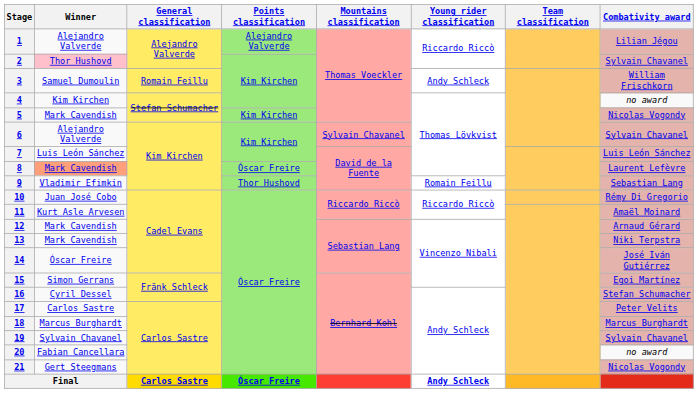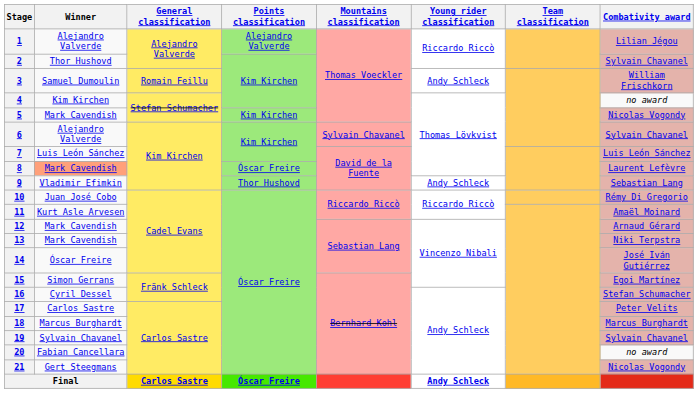 <table class="wikitable" style="text-align:center; font-size:smaller; clear:both;">
 <tr>
 <th scope="col" style="width:1%;">Stage</th>
 <th scope="col" style="width:14%;">Winner</th>
 <th scope="col" style="width:14%;"><a href='#'>General classification</a><br></th>
 <th scope="col" style="width:14%;"><a href='#'>Points classification</a><br></th>
 <th scope="col" style="width:14%;"><a href='#'>Mountains classification</a><br></th>
 <th scope="col" style="width:14%;"><a href='#'>Young rider classification</a><br></th>
 <th scope="col" style="width:14%;"><a href='#'>Team classification</a><br></th>
 <th scope="col" style="width:14%;"><a href='#'>Combativity award</a><br></th>
 </tr>
 <tr>
 <th scope="row"><a href='#'>1</a></th>
 <td><a href='#'>Alejandro Valverde</a></td>
 <td style="background:#FFEB64;"     rowspan="2"><a href='#'>Alejandro Valverde</a></td>
 <td style="background:#9CE97B;"><a href='#'>Alejandro Valverde</a></td>
 <td style="background:#FFA8A4;"     rowspan="5"><a href='#'>Thomas Voeckler</a></td>
 <td style="background:white;"      rowspan="2"><a href='#'>Riccardo Riccò</a></td>
 <td style="background:#FFCD5F;"     rowspan="2"></td>
 <td style="background:#E4B3AB;"><a href='#'>Lilian Jégou</a></td>
 </tr>
 <tr>
 <th scope="row"><a href='#'>2</a></th>
-<td style="background: pink;"><a href='#'>Thor Hushovd</a></td>
+<td><a href='#'>Thor Hushovd</a></td>
 <td style="background:#9CE97B;" rowspan="3"><a href='#'>Kim Kirchen</a></td>
 <td style="background:#E4B3AB;"><a href='#'>Sylvain Chavanel</a></td>
 </tr>
 <tr>
 <th scope="row"><a href='#'>3</a></th>
 <td><a href='#'>Samuel Dumoulin</a></td>
 <td style="background:#FFEB64;"><a href='#'>Romain Feillu</a></td>
 <td style="background:white;"><a href='#'>Andy Schleck</a></td>
 <td style="background:#FFCD5F;"     rowspan="4"></td>
 <td style="background:#E4B3AB;"><a href='#'>William Frischkorn</a></td>
 </tr>
 <tr>
 <th scope="row"><a href='#'>4</a></th>
 <td><a href='#'>Kim Kirchen</a></td>
 <td style="background:#FFEB64;"     rowspan="2"><s><a href='#'>Stefan Schumacher</a></s></td>
 <td style="background:white;"      rowspan="5"><a href='#'>Thomas Lövkvist</a></td>
 <td><em>no award</em></td>
 </tr>
 <tr>
 <th scope="row"><a href='#'>5</a></th>
 <td><a href='#'>Mark Cavendish</a></td>
 <td style="background:#9CE97B;"><a href='#'>Kim Kirchen</a></td>
 <td style="background:#E4B3AB;"><a href='#'>Nicolas Vogondy</a></td>
 </tr>
 <tr>
 <th scope="row"><a href='#'>6</a></th>
 <td><a href='#'>Alejandro Valverde</a></td>
 <td style="background:#FFEB64;"     rowspan="4"><a href='#'>Kim Kirchen</a></td>
 <td style="background:#9CE97B;" rowspan="2"><a href='#'>Kim Kirchen</a></td>
 <td style="background:#FFA8A4;"><a href='#'>Sylvain Chavanel</a></td>
 <td style="background:#E4B3AB;"><a href='#'>Sylvain Chavanel</a></td>
 </tr>
 <tr>
 <th scope="row"><a href='#'>7</a></th>
 <td><a href='#'>Luis León Sánchez</a></td>
 <td style="background:#FFA8A4;"     rowspan="3"><a href='#'>David de la Fuente</a></td>
 <td style="background:#FFCD5F;"     rowspan="3"></td>
 <td style="background:#E4B3AB;"><a href='#'>Luis León Sánchez</a></td>
 </tr>
 <tr>
 <th scope="row"><a href='#'>8</a></th>
 <td style="background: lightsalmon;"><a href='#'>Mark Cavendish</a></td>
 <td style="background:#9CE97B;"><a href='#'>Óscar Freire</a></td>
 <td style="background:#E4B3AB;"><a href='#'>Laurent Lefèvre</a></td>
 </tr>
 <tr>
 <th scope="row"><a href='#'>9</a></th>
 <td><a href='#'>Vladimir Efimkin</a></td>
 <td style="background:#9CE97B;"><a href='#'>Thor Hushovd</a></td>
-<td style="background:white;"><a href='#'>Romain Feillu</a></td>
+<td style="background:white;"><a href='#'>Andy Schleck</a></td>
 <td style="background:#E4B3AB;"><a href='#'>Sebastian Lang</a></td>
 </tr>
 <tr>
 <th scope="row"><a href='#'>10</a></th>
 <td><a href='#'>Juan José Cobo</a></td>
 <td style="background:#FFEB64;"     rowspan="5"><a href='#'>Cadel Evans</a></td>
 <td style="background:#9CE97B;" rowspan="12"><a href='#'>Óscar Freire</a></td>
 <td style="background:#FFA8A4;"     rowspan="2"><a href='#'>Riccardo Riccò</a></td>
 <td style= "background:white;"     rowspan="2"><a href='#'>Riccardo Riccò</a></td>
 <td style="background:#FFCD5F;"></td>
 <td style="background:#E4B3AB;"><a href='#'>Rémy Di Gregorio</a></td>
 </tr>
 <tr>
 <th scope="row"><a href='#'>11</a></th>
 <td><a href='#'>Kurt Asle Arvesen</a></td>
 <td style="background:#FFCD5F;"     rowspan="11"></td>
 <td style="background:#E4B3AB;"><a href='#'>Amaël Moinard</a></td>
 </tr>
 <tr>
 <th scope="row"><a href='#'>12</a></th>
 <td><a href='#'>Mark Cavendish</a></td>
 <td style="background:#FFA8A4;"     rowspan="3"><a href='#'>Sebastian Lang</a></td>
 <td style= "background:white;"     rowspan="4"><a href='#'>Vincenzo Nibali</a></td>
 <td style="background:#E4B3AB;"><a href='#'>Arnaud Gérard</a></td>
 </tr>
 <tr>
 <th scope="row"><a href='#'>13</a></th>
 <td><a href='#'>Mark Cavendish</a></td>
 <td style="background:#E4B3AB;"><a href='#'>Niki Terpstra</a></td>
 </tr>
 <tr>
 <th scope="row"><a href='#'>14</a></th>
 <td><a href='#'>Óscar Freire</a></td>
 <td style="background:#E4B3AB;"><a href='#'>José Iván Gutiérrez</a></td>
 </tr>
 <tr>
 <th scope="row"><a href='#'>15</a></th>
 <td><a href='#'>Simon Gerrans</a></td>
 <td style="background:#FFEB64;"     rowspan="2"><a href='#'>Fränk Schleck</a></td>
 <td style="background:#FFA8A4;"     rowspan="7"><s><a href='#'>Bernhard Kohl</a></s></td>
 <td style="background:#E4B3AB;"><a href='#'>Egoi Martínez</a></td>
 </tr>
 <tr>
 <th scope="row"><a href='#'>16</a></th>
 <td><a href='#'>Cyril Dessel</a></td>
 <td style= "background:white;"     rowspan="6"><a href='#'>Andy Schleck</a></td>
 <td style="background:#E4B3AB;"><a href='#'>Stefan Schumacher</a></td>
 </tr>
 <tr>
 <th scope="row"><a href='#'>17</a></th>
 <td><a href='#'>Carlos Sastre</a></td>
 <td style="background:#FFEB64;"     rowspan="5"><a href='#'>Carlos Sastre</a></td>
 <td style="background:#E4B3AB;"><a href='#'>Peter Velits</a></td>
 </tr>
 <tr>
 <th scope="row"><a href='#'>18</a></th>
 <td><a href='#'>Marcus Burghardt</a></td>
 <td style="background:#E4B3AB;"><a href='#'>Marcus Burghardt</a></td>
 </tr>
 <tr>
 <th scope="row"><a href='#'>19</a></th>
 <td><a href='#'>Sylvain Chavanel</a></td>
 <td style="background:#E4B3AB;"><a href='#'>Sylvain Chavanel</a></td>
 </tr>
 <tr>
 <th scope="row"><a href='#'>20</a></th>
 <td><a href='#'>Fabian Cancellara</a></td>
 <td><em>no award</em></td>
 </tr>
 <tr>
 <th scope="row"><a href='#'>21</a></th>
 <td><a href='#'>Gert Steegmans</a></td>
 <td style="background:#E4B3AB;"><a href='#'>Nicolas Vogondy</a></td>
 </tr>
 <tr>
 <th colspan="2">Final</th>
 <th style="background:#FFDB00;"><a href='#'>Carlos Sastre</a></th>
 <th style="background:#46E800;"><a href='#'>Óscar Freire</a></th>
 <th style="background:#FF3E33;"></th>
 <th style="background:white;"><a href='#'>Andy Schleck</a></th>
 <th style="background:#FFB927;"></th>
 <th style="background:#E42A19;"></th>
 </tr>
 </table>
